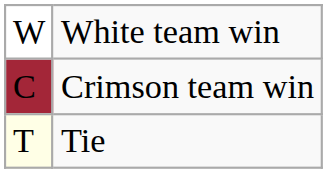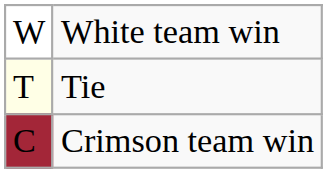 <table class="wikitable">
 <tr>
 <td style="background:#FFFFFF;">W</td>
 <td>White team win</td>
 </tr>
 <tr>
+<td style="background:#ffffe6;">T</td>
+<td>Tie</td>
+</tr>
+<tr>
 <td style="background:#A32638;">C</td>
 <td>Crimson team win</td>
 </tr>
-<tr>
-<td style="background:#ffffe6;">T</td>
-<td>Tie</td>
-</tr>
 </table>
